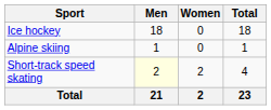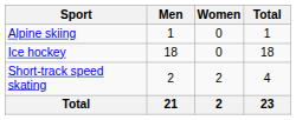 <table class="wikitable sortable" style="text-align:center;">
 <tr>
 <th width=180>Sport</th>
 <th width=55>Men</th>
 <th width=55>Women</th>
 <th width=55>Total</th>
 </tr>
 <tr>
+<td align=left><a href='#'>Alpine skiing</a></td>
+<td>1</td>
+<td>0</td>
+<td>1</td>
+</tr>
+<tr>
 <td align=left><a href='#'>Ice hockey</a></td>
 <td>18</td>
 <td>0</td>
 <td>18</td>
 </tr>
 <tr>
-<td align=left><a href='#'>Alpine skiing</a></td>
-<td>1</td>
-<td>0</td>
-<td>1</td>
-</tr>
-<tr>
 <td align=left><a href='#'>Short-track speed skating</a></td>
-<td style="background: lightyellow;">2</td>
+<td>2</td>
 <td>2</td>
 <td>4</td>
 </tr>
 <tr>
 <th>Total</th>
 <th>21</th>
 <th>2</th>
 <th>23</th>
 </tr>
 </table>
